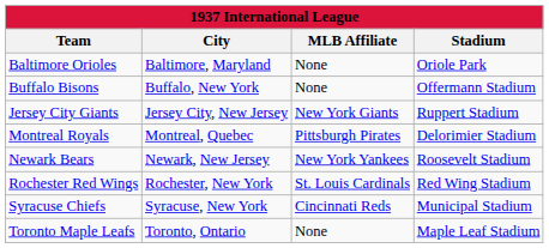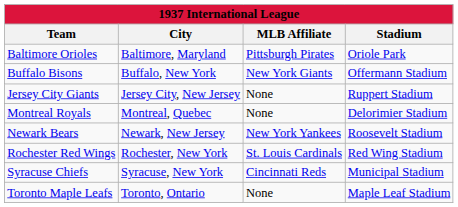 <table class="wikitable" style="width:auto">
 <tr>
 <td bgcolor="#DC143C" align="center" colspan="7"><strong><span>1937 International League</span></strong></td>
 </tr>
 <tr>
 <th>Team</th>
 <th>City</th>
 <th>MLB Affiliate</th>
 <th>Stadium</th>
 </tr>
 <tr>
 <td><a href='#'>Baltimore Orioles</a></td>
 <td><a href='#'>Baltimore</a>, <a href='#'>Maryland</a></td>
-<td>None</td>
+<td><a href='#'>Pittsburgh Pirates</a></td>
 <td><a href='#'>Oriole Park</a></td>
 </tr>
 <tr>
 <td><a href='#'>Buffalo Bisons</a></td>
 <td><a href='#'>Buffalo</a>, <a href='#'>New York</a></td>
-<td>None</td>
+<td><a href='#'>New York Giants</a></td>
 <td><a href='#'>Offermann Stadium</a></td>
 </tr>
 <tr>
 <td><a href='#'>Jersey City Giants</a></td>
 <td><a href='#'>Jersey City</a>, <a href='#'>New Jersey</a></td>
-<td><a href='#'>New York Giants</a></td>
+<td>None</td>
 <td><a href='#'>Ruppert Stadium</a></td>
 </tr>
 <tr>
 <td><a href='#'>Montreal Royals</a></td>
 <td><a href='#'>Montreal</a>, <a href='#'>Quebec</a></td>
-<td><a href='#'>Pittsburgh Pirates</a></td>
+<td>None</td>
 <td><a href='#'>Delorimier Stadium</a></td>
 </tr>
 <tr>
 <td><a href='#'>Newark Bears</a></td>
 <td><a href='#'>Newark</a>, <a href='#'>New Jersey</a></td>
 <td><a href='#'>New York Yankees</a></td>
 <td><a href='#'>Roosevelt Stadium</a></td>
 </tr>
 <tr>
 <td><a href='#'>Rochester Red Wings</a></td>
 <td><a href='#'>Rochester</a>, <a href='#'>New York</a></td>
 <td><a href='#'>St. Louis Cardinals</a></td>
 <td><a href='#'>Red Wing Stadium</a></td>
 </tr>
 <tr>
 <td><a href='#'>Syracuse Chiefs</a></td>
 <td><a href='#'>Syracuse</a>, <a href='#'>New York</a></td>
 <td><a href='#'>Cincinnati Reds</a></td>
 <td><a href='#'>Municipal Stadium</a></td>
 </tr>
 <tr>
 <td><a href='#'>Toronto Maple Leafs</a></td>
 <td><a href='#'>Toronto</a>, <a href='#'>Ontario</a></td>
 <td>None</td>
 <td><a href='#'>Maple Leaf Stadium</a></td>
 </tr>
 </table>
